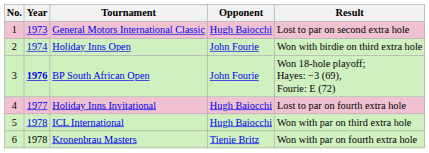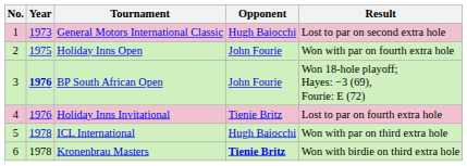 <table class="wikitable" style="font-size:95%;">
 <tr>
 <th>No.</th>
 <th>Year</th>
 <th>Tournament</th>
 <th>Opponent</th>
 <th>Result</th>
 </tr>
 <tr style="background:#F2C1D1;">
 <td align=center>1</td>
 <td><a href='#'>1973</a></td>
 <td><a href='#'>General Motors International Classic</a></td>
 <td> <a href='#'>Hugh Baiocchi</a></td>
 <td>Lost to par on second extra hole</td>
 </tr>
 <tr style="background:#D0F0C0;">
 <td align=center>2</td>
-<td><a href='#'>1974</a></td>
+<td><a href='#'>1975</a></td>
 <td><a href='#'>Holiday Inns Open</a></td>
 <td> <a href='#'>John Fourie</a></td>
-<td>Won with birdie on third extra hole</td>
+<td>Won with par on fourth extra hole</td>
 </tr>
 <tr style="background:#D0F0C0;">
 <td align=center>3</td>
 <td><strong><a href='#'>1976</a></strong></td>
 <td><a href='#'>BP South African Open</a></td>
 <td> <a href='#'>John Fourie</a></td>
 <td>Won 18-hole playoff;<br>Hayes: −3 (69),<br>Fourie: E (72)</td>
 </tr>
 <tr style="background:#F2C1D1;">
 <td align=center>4</td>
-<td><a href='#'>1977</a></td>
+<td><a href='#'>1976</a></td>
 <td><a href='#'>Holiday Inns Invitational</a></td>
-<td> <a href='#'>Hugh Baiocchi</a></td>
+<td> <a href='#'>Tienie Britz</a></td>
 <td>Lost to par on fourth extra hole</td>
 </tr>
 <tr style="background:#D0F0C0;">
 <td align=center>5</td>
 <td><a href='#'>1978</a></td>
 <td><a href='#'>ICL International</a></td>
 <td> <a href='#'>Hugh Baiocchi</a></td>
 <td>Won with par on third extra hole</td>
 </tr>
 <tr style="background:#D0F0C0;">
 <td align=center>6</td>
 <td>1978</td>
 <td><a href='#'>Kronenbrau Masters</a></td>
-<td> <a href='#'>Tienie Britz</a></td>
-<td>Won with par on fourth extra hole</td>
+<td><strong> <a href='#'>Tienie Britz</a></strong></td>
+<td>Won with birdie on third extra hole</td>
 </tr>
 </table>
